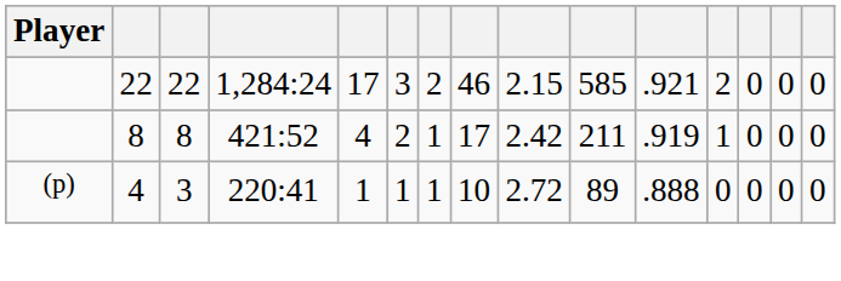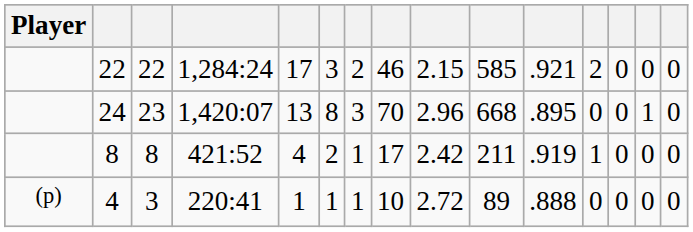 <table class="wikitable sortable" style="text-align:center;">
 <tr>
 <th>Player</th>
 <th></th>
 <th></th>
 <th></th>
 <th></th>
 <th></th>
 <th></th>
 <th></th>
 <th></th>
 <th></th>
 <th></th>
 <th></th>
 <th></th>
 <th></th>
 <th></th>
 </tr>
 <tr>
 <td></td>
 <td>22</td>
 <td>22</td>
 <td>1,284:24</td>
 <td>17</td>
 <td>3</td>
 <td>2</td>
 <td>46</td>
 <td>2.15</td>
 <td>585</td>
 <td>.921</td>
 <td>2</td>
 <td>0</td>
 <td>0</td>
 <td>0</td>
 </tr>
 <tr>
 <td></td>
+<td>24</td>
+<td>23</td>
+<td>1,420:07</td>
+<td>13</td>
+<td>8</td>
+<td>3</td>
+<td>70</td>
+<td>2.96</td>
+<td>668</td>
+<td>.895</td>
+<td>0</td>
+<td>0</td>
+<td>1</td>
+<td>0</td>
+</tr>
+<tr>
+<td></td>
 <td>8</td>
 <td>8</td>
 <td>421:52</td>
 <td>4</td>
 <td>2</td>
 <td>1</td>
 <td>17</td>
 <td>2.42</td>
 <td>211</td>
 <td>.919</td>
 <td>1</td>
 <td>0</td>
 <td>0</td>
 <td>0</td>
 </tr>
 <tr>
 <td><sup>(p)</sup></td>
 <td>4</td>
 <td>3</td>
 <td>220:41</td>
 <td>1</td>
 <td>1</td>
 <td>1</td>
 <td>10</td>
 <td>2.72</td>
 <td>89</td>
 <td>.888</td>
 <td>0</td>
 <td>0</td>
 <td>0</td>
 <td>0</td>
 </tr>
 </table>
